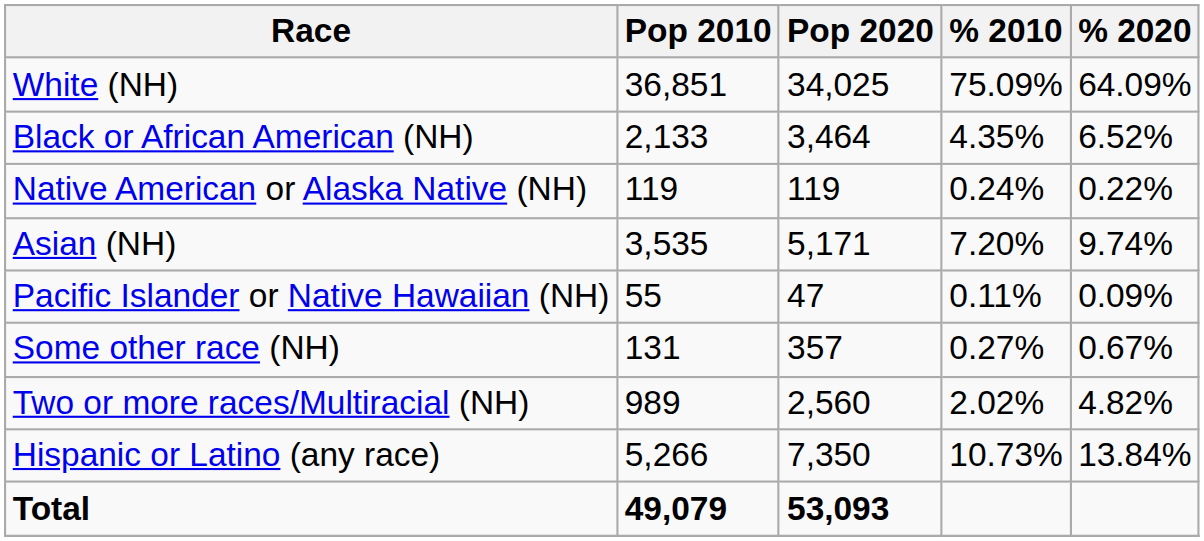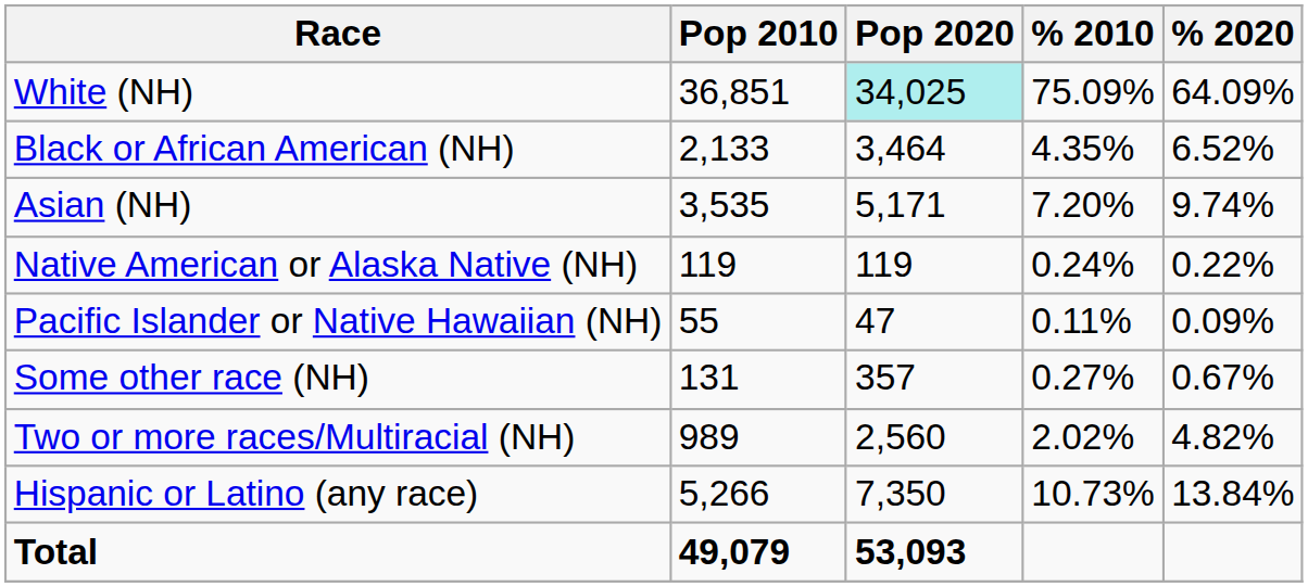 <table class="wikitable">
 <tr>
 <th>Race</th>
 <th>Pop 2010</th>
 <th>Pop 2020</th>
 <th>% 2010</th>
 <th>% 2020</th>
 </tr>
 <tr>
 <td><a href='#'>White</a> (NH)</td>
 <td>36,851</td>
-<td>34,025</td>
+<td style="background: paleturquoise;">34,025</td>
 <td>75.09%</td>
 <td>64.09%</td>
 </tr>
 <tr>
 <td><a href='#'>Black or African American</a> (NH)</td>
 <td>2,133</td>
 <td>3,464</td>
 <td>4.35%</td>
 <td>6.52%</td>
 </tr>
 <tr>
+<td><a href='#'>Asian</a> (NH)</td>
+<td>3,535</td>
+<td>5,171</td>
+<td>7.20%</td>
+<td>9.74%</td>
+</tr>
+<tr>
 <td><a href='#'>Native American</a> or <a href='#'>Alaska Native</a> (NH)</td>
 <td>119</td>
 <td>119</td>
 <td>0.24%</td>
 <td>0.22%</td>
-</tr>
-<tr>
-<td><a href='#'>Asian</a> (NH)</td>
-<td>3,535</td>
-<td>5,171</td>
-<td>7.20%</td>
-<td>9.74%</td>
 </tr>
 <tr>
 <td><a href='#'>Pacific Islander</a> or <a href='#'>Native Hawaiian</a> (NH)</td>
 <td>55</td>
 <td>47</td>
 <td>0.11%</td>
 <td>0.09%</td>
 </tr>
 <tr>
 <td><a href='#'>Some other race</a> (NH)</td>
 <td>131</td>
 <td>357</td>
 <td>0.27%</td>
 <td>0.67%</td>
 </tr>
 <tr>
 <td><a href='#'>Two or more races/Multiracial</a> (NH)</td>
 <td>989</td>
 <td>2,560</td>
 <td>2.02%</td>
 <td>4.82%</td>
 </tr>
 <tr>
 <td><a href='#'>Hispanic or Latino</a> (any race)</td>
 <td>5,266</td>
 <td>7,350</td>
 <td>10.73%</td>
 <td>13.84%</td>
 </tr>
 <tr>
 <td><strong>Total</strong></td>
 <td><strong>49,079</strong></td>
 <td><strong>53,093</strong></td>
 <td></td>
 <td></td>
 </tr>
 <tr>
 </tr>
 </table>
